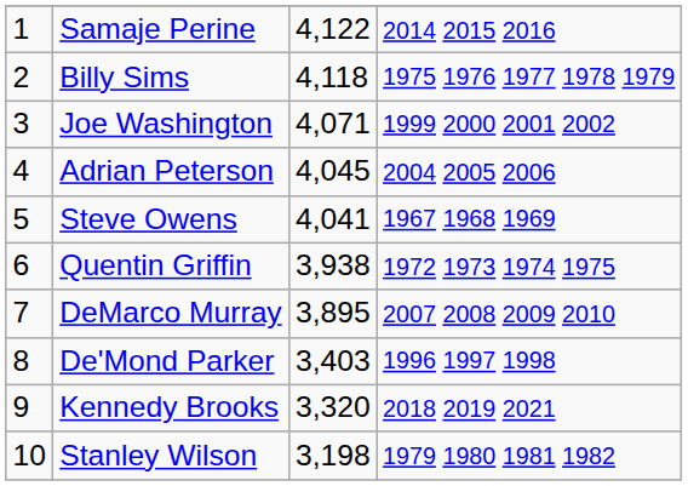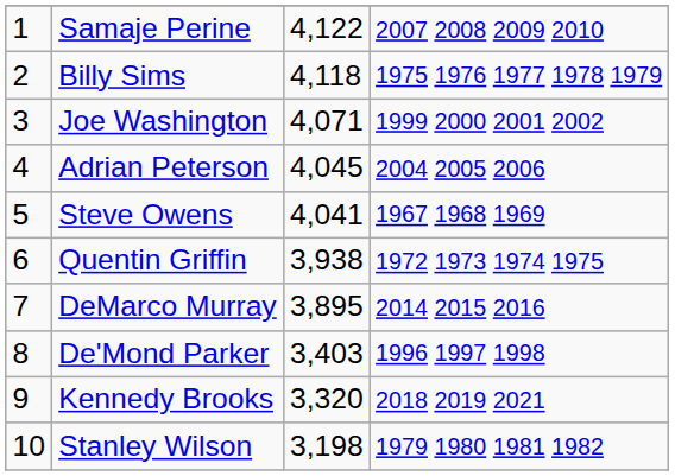 <table class="wikitable">
 <tr>
 </tr>
 <tr>
 <td>1</td>
 <td><a href='#'>Samaje Perine</a></td>
 <td>4,122</td>
-<td style="font-size:80%;"><a href='#'>2014</a> <a href='#'>2015</a> <a href='#'>2016</a></td>
+<td style="font-size:80%;"><a href='#'>2007</a> <a href='#'>2008</a> <a href='#'>2009</a> <a href='#'>2010</a></td>
 </tr>
 <tr>
 <td>2</td>
 <td><a href='#'>Billy Sims</a></td>
 <td>4,118</td>
 <td style="font-size:80%;"><a href='#'>1975</a> <a href='#'>1976</a> <a href='#'>1977</a> <a href='#'>1978</a> <a href='#'>1979</a></td>
 </tr>
 <tr>
 <td>3</td>
 <td><a href='#'>Joe Washington</a></td>
 <td>4,071</td>
 <td style="font-size:80%;"><a href='#'>1999</a> <a href='#'>2000</a> <a href='#'>2001</a> <a href='#'>2002</a></td>
 </tr>
 <tr>
 <td>4</td>
 <td><a href='#'>Adrian Peterson</a></td>
 <td>4,045</td>
 <td style="font-size:80%;"><a href='#'>2004</a> <a href='#'>2005</a> <a href='#'>2006</a></td>
 </tr>
 <tr>
 <td>5</td>
 <td><a href='#'>Steve Owens</a></td>
 <td>4,041</td>
 <td style="font-size:80%;"><a href='#'>1967</a> <a href='#'>1968</a> <a href='#'>1969</a></td>
 </tr>
 <tr>
 <td>6</td>
 <td><a href='#'>Quentin Griffin</a></td>
 <td>3,938</td>
 <td style="font-size:80%;"><a href='#'>1972</a> <a href='#'>1973</a> <a href='#'>1974</a> <a href='#'>1975</a></td>
 </tr>
 <tr>
 <td>7</td>
 <td><a href='#'>DeMarco Murray</a></td>
 <td>3,895</td>
-<td style="font-size:80%;"><a href='#'>2007</a> <a href='#'>2008</a> <a href='#'>2009</a> <a href='#'>2010</a></td>
+<td style="font-size:80%;"><a href='#'>2014</a> <a href='#'>2015</a> <a href='#'>2016</a></td>
 </tr>
 <tr>
 <td>8</td>
 <td><a href='#'>De'Mond Parker</a></td>
 <td>3,403</td>
 <td style="font-size:80%;"><a href='#'>1996</a> <a href='#'>1997</a> <a href='#'>1998</a></td>
 </tr>
 <tr>
 <td>9</td>
 <td><a href='#'>Kennedy Brooks</a></td>
 <td>3,320</td>
 <td style="font-size:80%;"><a href='#'>2018</a> <a href='#'>2019</a> <a href='#'>2021</a></td>
 </tr>
 <tr>
 <td>10</td>
 <td><a href='#'>Stanley Wilson</a></td>
 <td>3,198</td>
 <td style="font-size:80%;"><a href='#'>1979</a> <a href='#'>1980</a> <a href='#'>1981</a> <a href='#'>1982</a></td>
 </tr>
 </table>
